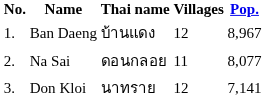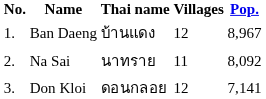 <table>
 <tr>
 <th>No.</th>
 <th>Name</th>
 <th>Thai name</th>
 <th>Villages</th>
 <th><a href='#'>Pop.</a></th>
 </tr>
 <tr>
 <td>1.</td>
 <td>Ban Daeng</td>
 <td>บ้านแดง</td>
 <td>12</td>
 <td>8,967</td>
 <td></td>
 </tr>
 <tr>
 <td>2.</td>
 <td>Na Sai</td>
-<td>ดอนกลอย</td>
+<td>นาทราย</td>
 <td>11</td>
-<td>8,077</td>
+<td>8,092</td>
 <td></td>
 </tr>
 <tr>
 <td>3.</td>
 <td>Don Kloi</td>
-<td>นาทราย</td>
+<td>ดอนกลอย</td>
 <td>12</td>
 <td>7,141</td>
 <td></td>
 </tr>
 </table>
